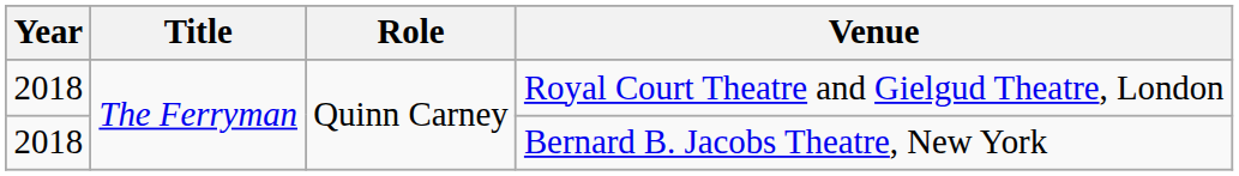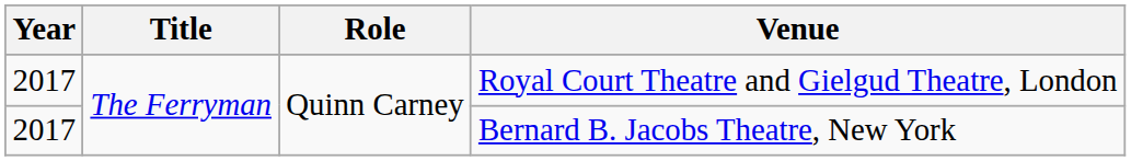 <table class="wikitable sortable">
 <tr>
 <th>Year</th>
 <th>Title</th>
 <th>Role</th>
 <th>Venue</th>
 </tr>
 <tr>
-<td>2018</td>
+<td>2017</td>
 <td rowspan="2"><em><a href='#'>The Ferryman</a></em></td>
 <td rowspan="2">Quinn Carney</td>
 <td><a href='#'>Royal Court Theatre</a> and <a href='#'>Gielgud Theatre</a>, London</td>
 </tr>
 <tr>
-<td>2018</td>
+<td>2017</td>
 <td><a href='#'>Bernard B. Jacobs Theatre</a>, New York</td>
 </tr>
 </table>
